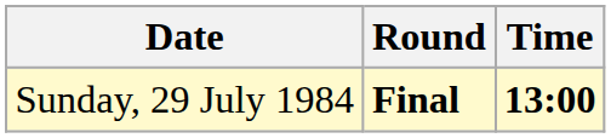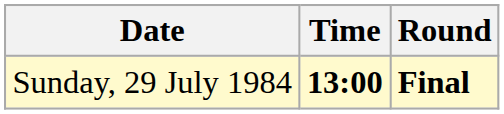 <table class="wikitable">
 <tr>
 <th>Date</th>
+<th>Time</th>
 <th>Round</th>
-<th>Time</th>
 </tr>
 <tr style=background:lemonchiffon>
 <td>Sunday, 29 July 1984</td>
+<td><strong>13:00</strong></td>
 <td><strong>Final</strong></td>
-<td><strong>13:00</strong></td>
 </tr>
 </table>
